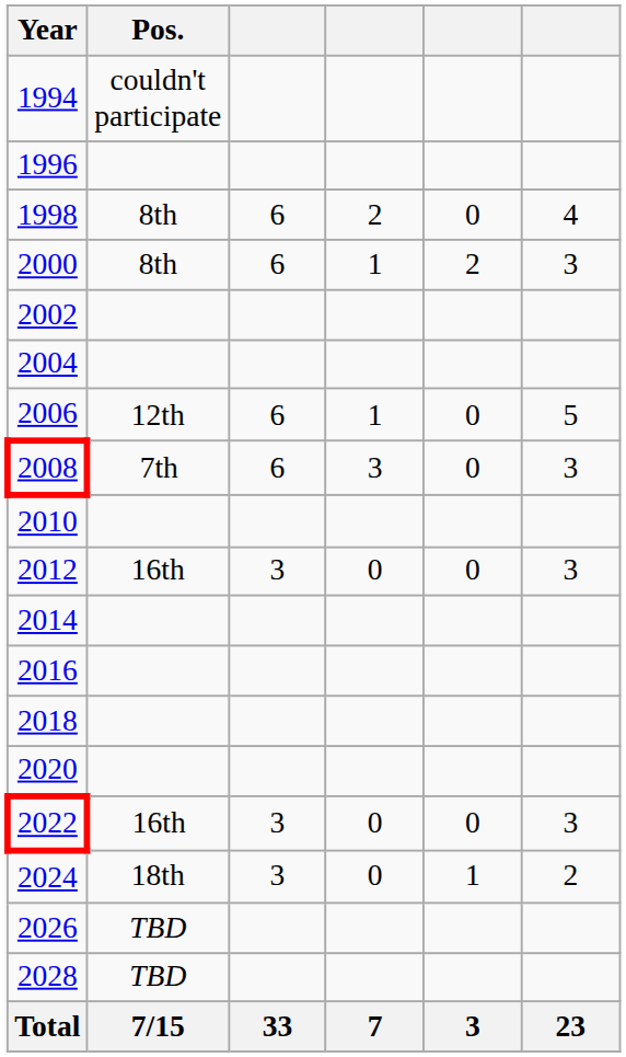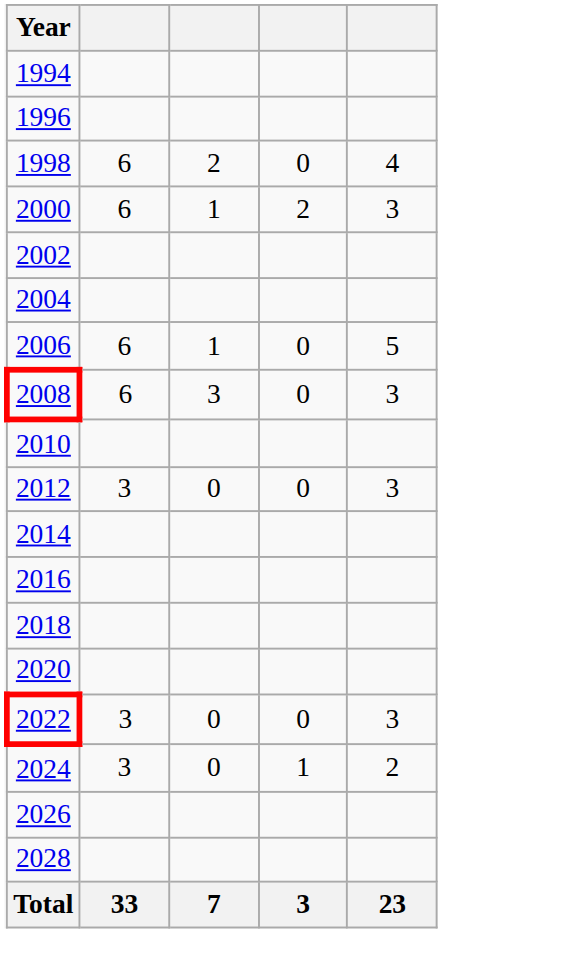 <table class="wikitable" style="text-align: center;font-size:90%;">
 <tr>
 <th>Year</th>
-<th width=50>Pos.</th>
 <th width=40></th>
 <th width=40></th>
 <th width=40></th>
 <th width=40></th>
 </tr>
 <tr>
 <td> <a href='#'>1994</a></td>
-<td>couldn't participate</td>
 <td></td>
 <td></td>
 <td></td>
 <td></td>
 </tr>
 <tr>
 <td> <a href='#'>1996</a></td>
 <td></td>
 <td></td>
 <td></td>
 <td></td>
-<td></td>
 </tr>
 <tr>
 <td> <a href='#'>1998</a></td>
-<td>8th</td>
 <td>6</td>
 <td>2</td>
 <td>0</td>
 <td>4</td>
 </tr>
 <tr>
 <td> <a href='#'>2000</a></td>
-<td>8th</td>
 <td>6</td>
 <td>1</td>
 <td>2</td>
 <td>3</td>
 </tr>
 <tr>
 <td> <a href='#'>2002</a></td>
 <td></td>
 <td></td>
 <td></td>
 <td></td>
-<td></td>
 </tr>
 <tr>
 <td> <a href='#'>2004</a></td>
 <td></td>
 <td></td>
 <td></td>
 <td></td>
-<td></td>
 </tr>
 <tr>
 <td> <a href='#'>2006</a></td>
-<td>12th</td>
 <td>6</td>
 <td>1</td>
 <td>0</td>
 <td>5</td>
 </tr>
 <tr>
 <td style="border: 3px solid red"> <a href='#'>2008</a></td>
-<td>7th</td>
 <td>6</td>
 <td>3</td>
 <td>0</td>
 <td>3</td>
 </tr>
 <tr>
 <td>  <a href='#'>2010</a></td>
 <td></td>
 <td></td>
 <td></td>
 <td></td>
-<td></td>
 </tr>
 <tr>
 <td> <a href='#'>2012</a></td>
-<td>16th</td>
 <td>3</td>
 <td>0</td>
 <td>0</td>
 <td>3</td>
 </tr>
 <tr>
 <td>  <a href='#'>2014</a></td>
 <td></td>
 <td></td>
 <td></td>
 <td></td>
-<td></td>
 </tr>
 <tr>
 <td> <a href='#'>2016</a></td>
-<td></td>
 <td></td>
 <td></td>
 <td></td>
 <td></td>
 </tr>
 <tr>
 <td> <a href='#'>2018</a></td>
 <td></td>
 <td></td>
 <td></td>
 <td></td>
-<td></td>
 </tr>
 <tr>
 <td> <a href='#'>2020</a></td>
 <td></td>
 <td></td>
 <td></td>
 <td></td>
-<td></td>
 </tr>
 <tr>
 <td style="border: 3px solid red"> <a href='#'>2022</a></td>
-<td>16th</td>
 <td>3</td>
 <td>0</td>
 <td>0</td>
 <td>3</td>
 </tr>
 <tr>
 <td> <a href='#'>2024</a></td>
-<td>18th</td>
 <td>3</td>
 <td>0</td>
 <td>1</td>
 <td>2</td>
 </tr>
 <tr>
 <td> <a href='#'>2026</a></td>
-<td><em>TBD</em></td>
 <td></td>
 <td></td>
 <td></td>
 <td></td>
 </tr>
 <tr>
 <td> <a href='#'>2028</a></td>
-<td><em>TBD</em></td>
 <td></td>
 <td></td>
 <td></td>
 <td></td>
 </tr>
 <tr>
 <th>Total</th>
-<th>7/15</th>
 <th>33</th>
 <th>7</th>
 <th>3</th>
 <th>23</th>
 </tr>
 </table>
